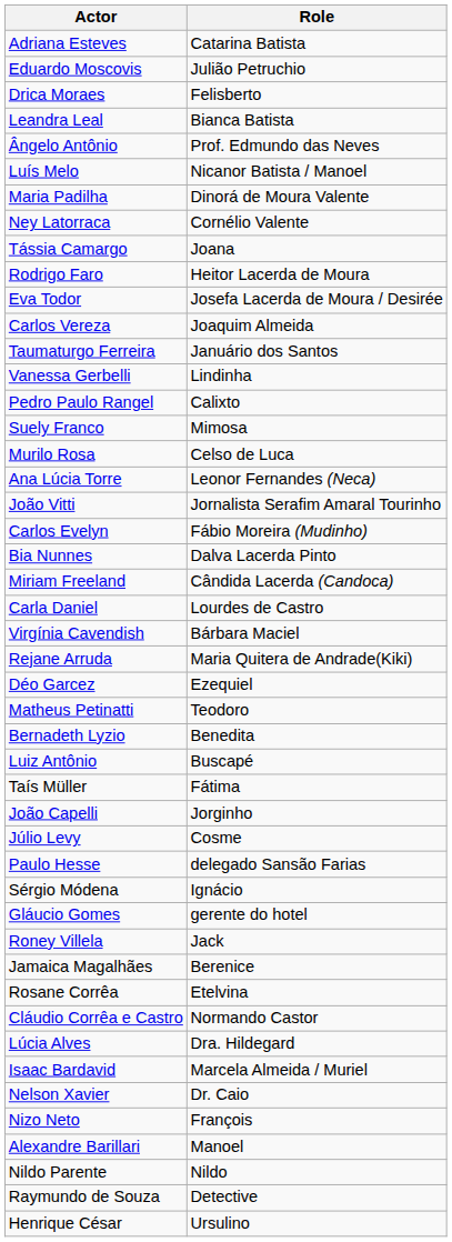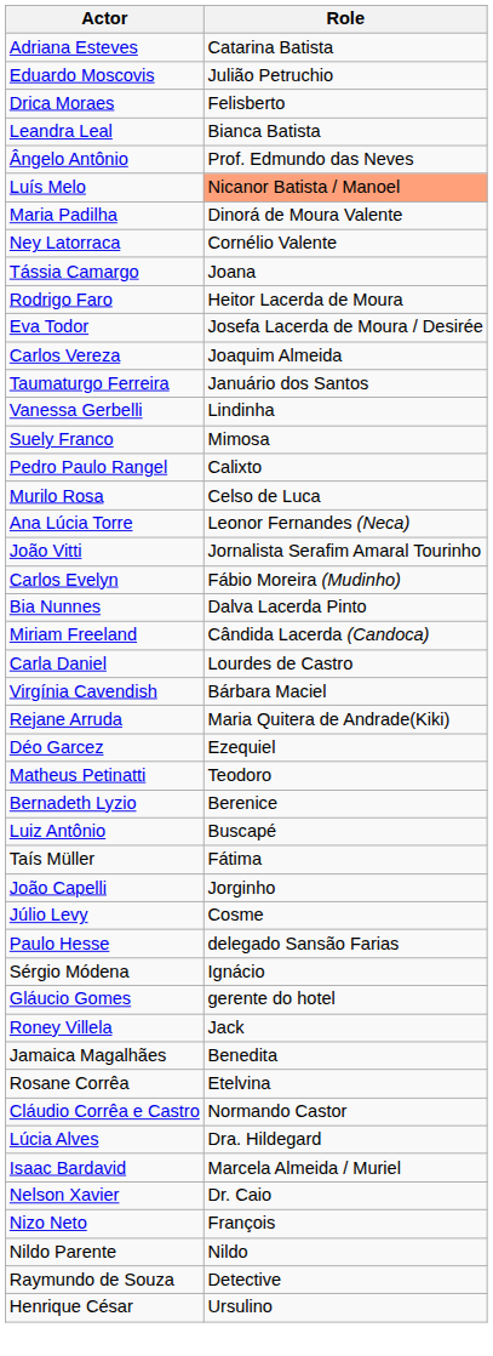 <table class="wikitable sortable">
 <tr>
 <th>Actor</th>
 <th>Role</th>
 </tr>
 <tr>
 <td><a href='#'>Adriana Esteves</a></td>
 <td>Catarina Batista</td>
 </tr>
 <tr>
 <td><a href='#'>Eduardo Moscovis</a></td>
 <td>Julião Petruchio</td>
 </tr>
 <tr>
 <td><a href='#'>Drica Moraes</a></td>
 <td>Felisberto</td>
 </tr>
 <tr>
 <td><a href='#'>Leandra Leal</a></td>
 <td>Bianca Batista</td>
 </tr>
 <tr>
 <td><a href='#'>Ângelo Antônio</a></td>
 <td>Prof. Edmundo das Neves</td>
 </tr>
 <tr>
 <td><a href='#'>Luís Melo</a></td>
-<td>Nicanor Batista / Manoel</td>
+<td style="background: lightsalmon;">Nicanor Batista / Manoel</td>
 </tr>
 <tr>
 <td><a href='#'>Maria Padilha</a></td>
 <td>Dinorá de Moura Valente</td>
 </tr>
 <tr>
 <td><a href='#'>Ney Latorraca</a></td>
 <td>Cornélio Valente</td>
 </tr>
 <tr>
 <td><a href='#'>Tássia Camargo</a></td>
 <td>Joana</td>
 </tr>
 <tr>
 <td><a href='#'>Rodrigo Faro</a></td>
 <td>Heitor Lacerda de Moura</td>
 </tr>
 <tr>
 <td><a href='#'>Eva Todor</a></td>
 <td>Josefa Lacerda de Moura / Desirée</td>
 </tr>
 <tr>
 <td><a href='#'>Carlos Vereza</a></td>
 <td>Joaquim Almeida</td>
 </tr>
 <tr>
 <td><a href='#'>Taumaturgo Ferreira</a></td>
 <td>Januário dos Santos</td>
 </tr>
 <tr>
 <td><a href='#'>Vanessa Gerbelli</a></td>
 <td>Lindinha</td>
 </tr>
 <tr>
+<td><a href='#'>Suely Franco</a></td>
+<td>Mimosa</td>
+</tr>
+<tr>
 <td><a href='#'>Pedro Paulo Rangel</a></td>
 <td>Calixto</td>
-</tr>
-<tr>
-<td><a href='#'>Suely Franco</a></td>
-<td>Mimosa</td>
 </tr>
 <tr>
 <td><a href='#'>Murilo Rosa</a></td>
 <td>Celso de Luca</td>
 </tr>
 <tr>
 <td><a href='#'>Ana Lúcia Torre</a></td>
 <td>Leonor Fernandes <em>(Neca)</em></td>
 </tr>
 <tr>
 <td><a href='#'>João Vitti</a></td>
 <td>Jornalista Serafim Amaral Tourinho</td>
 </tr>
 <tr>
 <td><a href='#'>Carlos Evelyn</a></td>
 <td>Fábio Moreira <em>(Mudinho)</em></td>
 </tr>
 <tr>
 <td><a href='#'>Bia Nunnes</a></td>
 <td>Dalva Lacerda Pinto</td>
 </tr>
 <tr>
 <td><a href='#'>Miriam Freeland</a></td>
 <td>Cândida Lacerda <em>(Candoca)</em></td>
 </tr>
 <tr>
 <td><a href='#'>Carla Daniel</a></td>
 <td>Lourdes de Castro</td>
 </tr>
 <tr>
 <td><a href='#'>Virgínia Cavendish</a></td>
 <td>Bárbara Maciel</td>
 </tr>
 <tr>
 <td><a href='#'>Rejane Arruda</a></td>
 <td>Maria Quitera de Andrade(Kiki)</td>
 </tr>
 <tr>
 <td><a href='#'>Déo Garcez</a></td>
 <td>Ezequiel</td>
 </tr>
 <tr>
 <td><a href='#'>Matheus Petinatti</a></td>
 <td>Teodoro</td>
 </tr>
 <tr>
 <td><a href='#'>Bernadeth Lyzio</a></td>
-<td>Benedita</td>
+<td>Berenice</td>
 </tr>
 <tr>
 <td><a href='#'>Luiz Antônio</a></td>
 <td>Buscapé</td>
 </tr>
 <tr>
 <td>Taís Müller</td>
 <td>Fátima</td>
 </tr>
 <tr>
 <td><a href='#'>João Capelli</a></td>
 <td>Jorginho</td>
 </tr>
 <tr>
 <td><a href='#'>Júlio Levy</a></td>
 <td>Cosme</td>
 </tr>
 <tr>
 <td><a href='#'>Paulo Hesse</a></td>
 <td>delegado Sansão Farias</td>
 </tr>
 <tr>
 <td>Sérgio Módena</td>
 <td>Ignácio</td>
 </tr>
 <tr>
 <td><a href='#'>Gláucio Gomes</a></td>
 <td>gerente do hotel</td>
 </tr>
 <tr>
 <td><a href='#'>Roney Villela</a></td>
 <td>Jack</td>
 </tr>
 <tr>
 <td>Jamaica Magalhães</td>
-<td>Berenice</td>
+<td>Benedita</td>
 </tr>
 <tr>
 <td>Rosane Corrêa</td>
 <td>Etelvina</td>
 </tr>
 <tr>
 <td><a href='#'>Cláudio Corrêa e Castro</a></td>
 <td>Normando Castor</td>
 </tr>
 <tr>
 <td><a href='#'>Lúcia Alves</a></td>
 <td>Dra. Hildegard</td>
 </tr>
 <tr>
 <td><a href='#'>Isaac Bardavid</a></td>
 <td>Marcela Almeida / Muriel</td>
 </tr>
 <tr>
 <td><a href='#'>Nelson Xavier</a></td>
 <td>Dr. Caio</td>
 </tr>
 <tr>
 <td><a href='#'>Nizo Neto</a></td>
 <td>François</td>
 </tr>
 <tr>
-<td><a href='#'>Alexandre Barillari</a></td>
-<td>Manoel</td>
-</tr>
-<tr>
 <td>Nildo Parente</td>
 <td>Nildo</td>
 </tr>
 <tr>
 <td>Raymundo de Souza</td>
 <td>Detective</td>
 </tr>
 <tr>
 <td>Henrique César</td>
 <td>Ursulino</td>
 </tr>
 </table>
